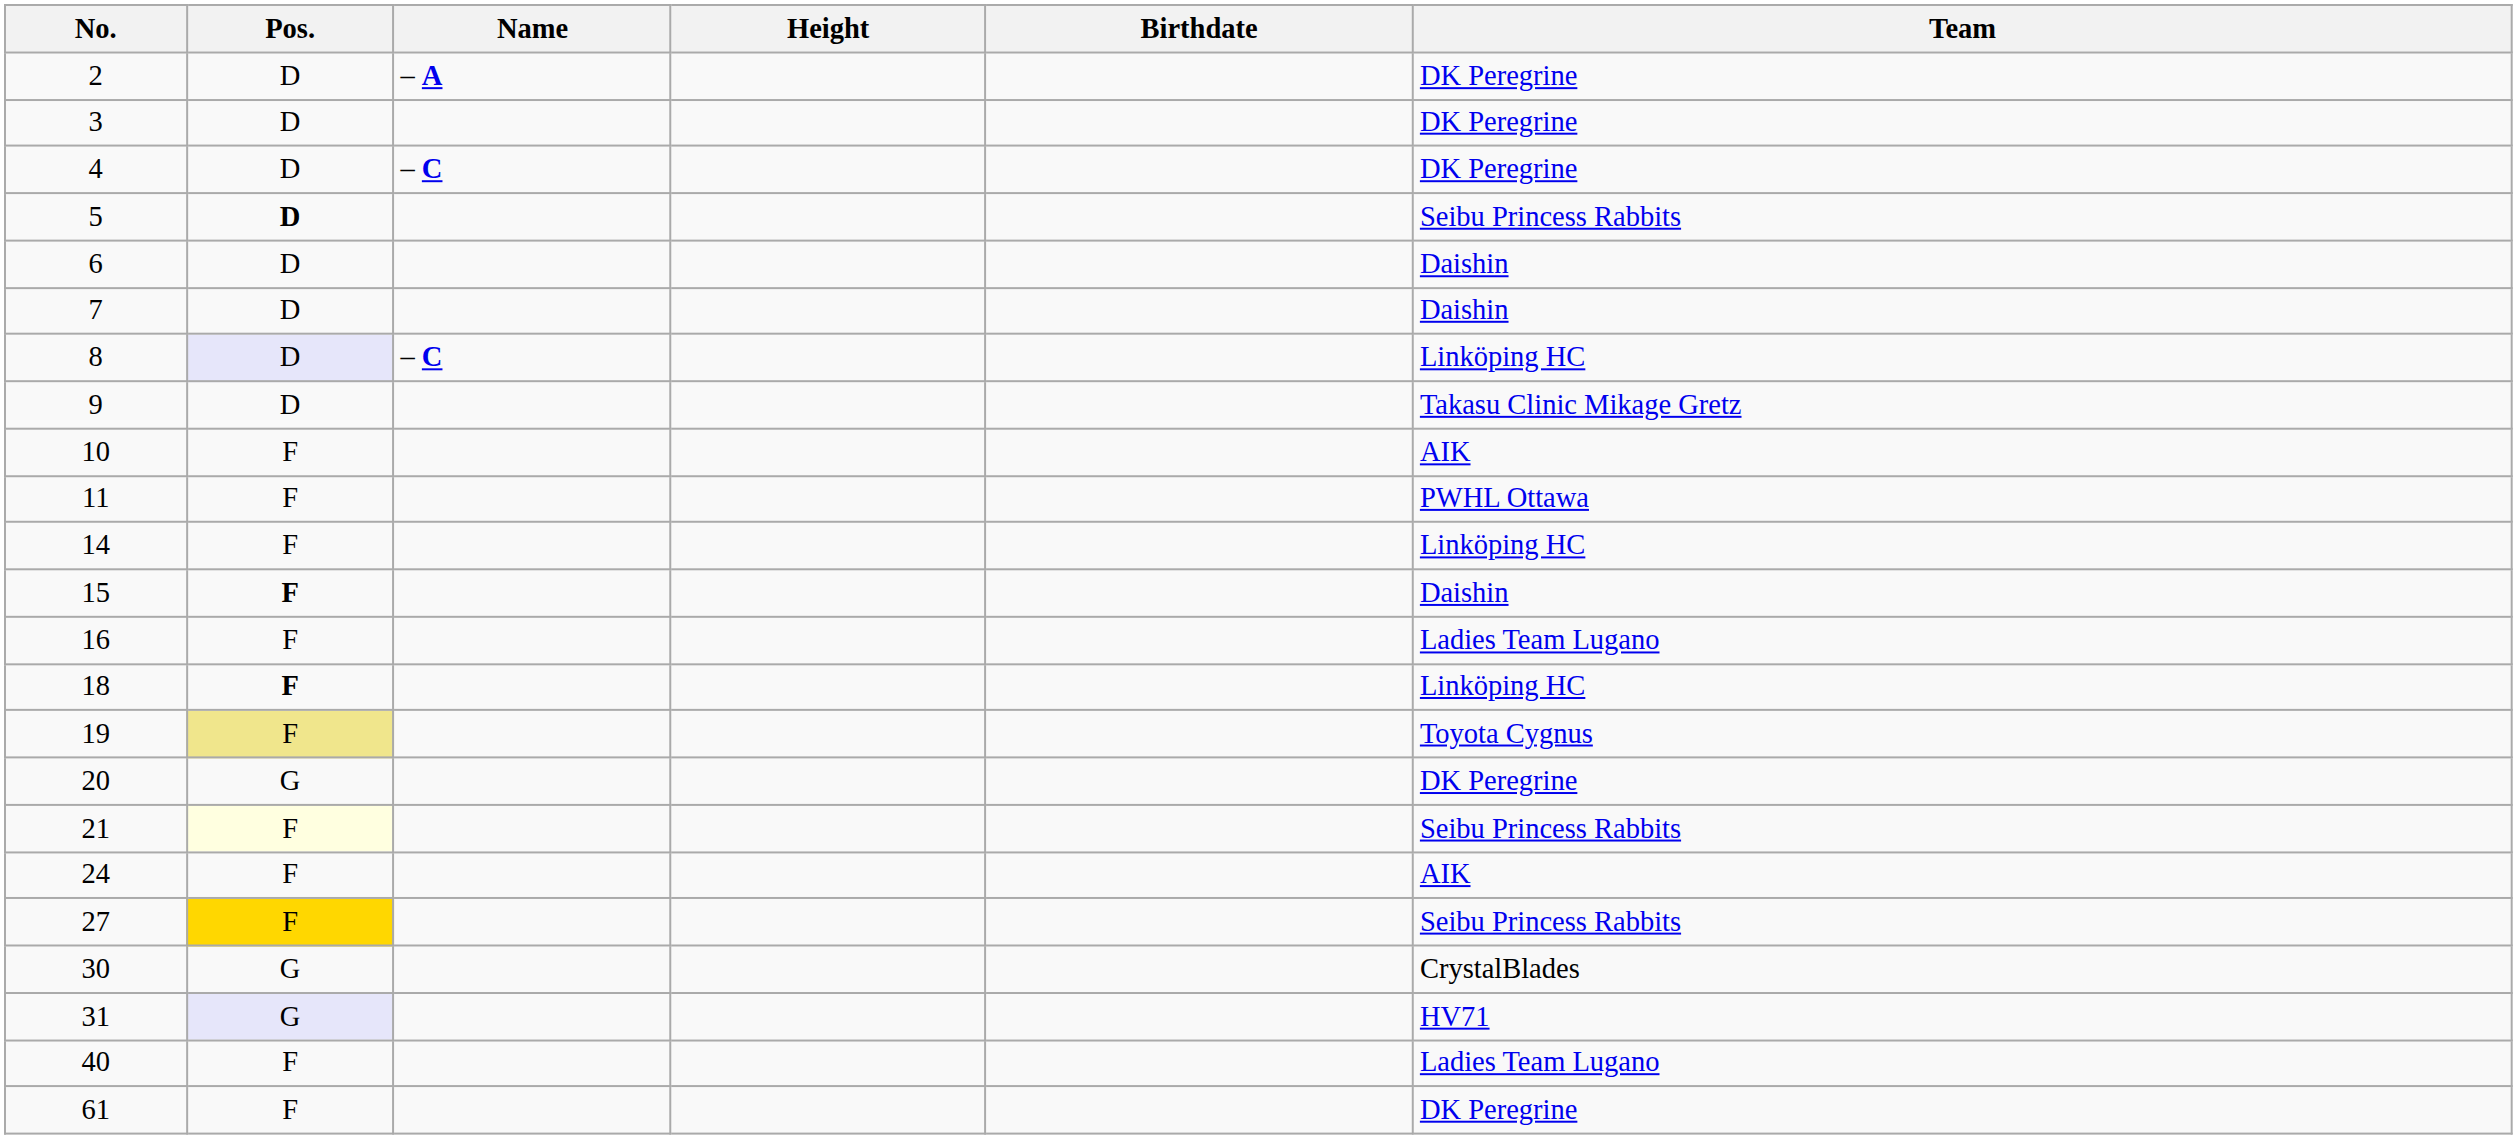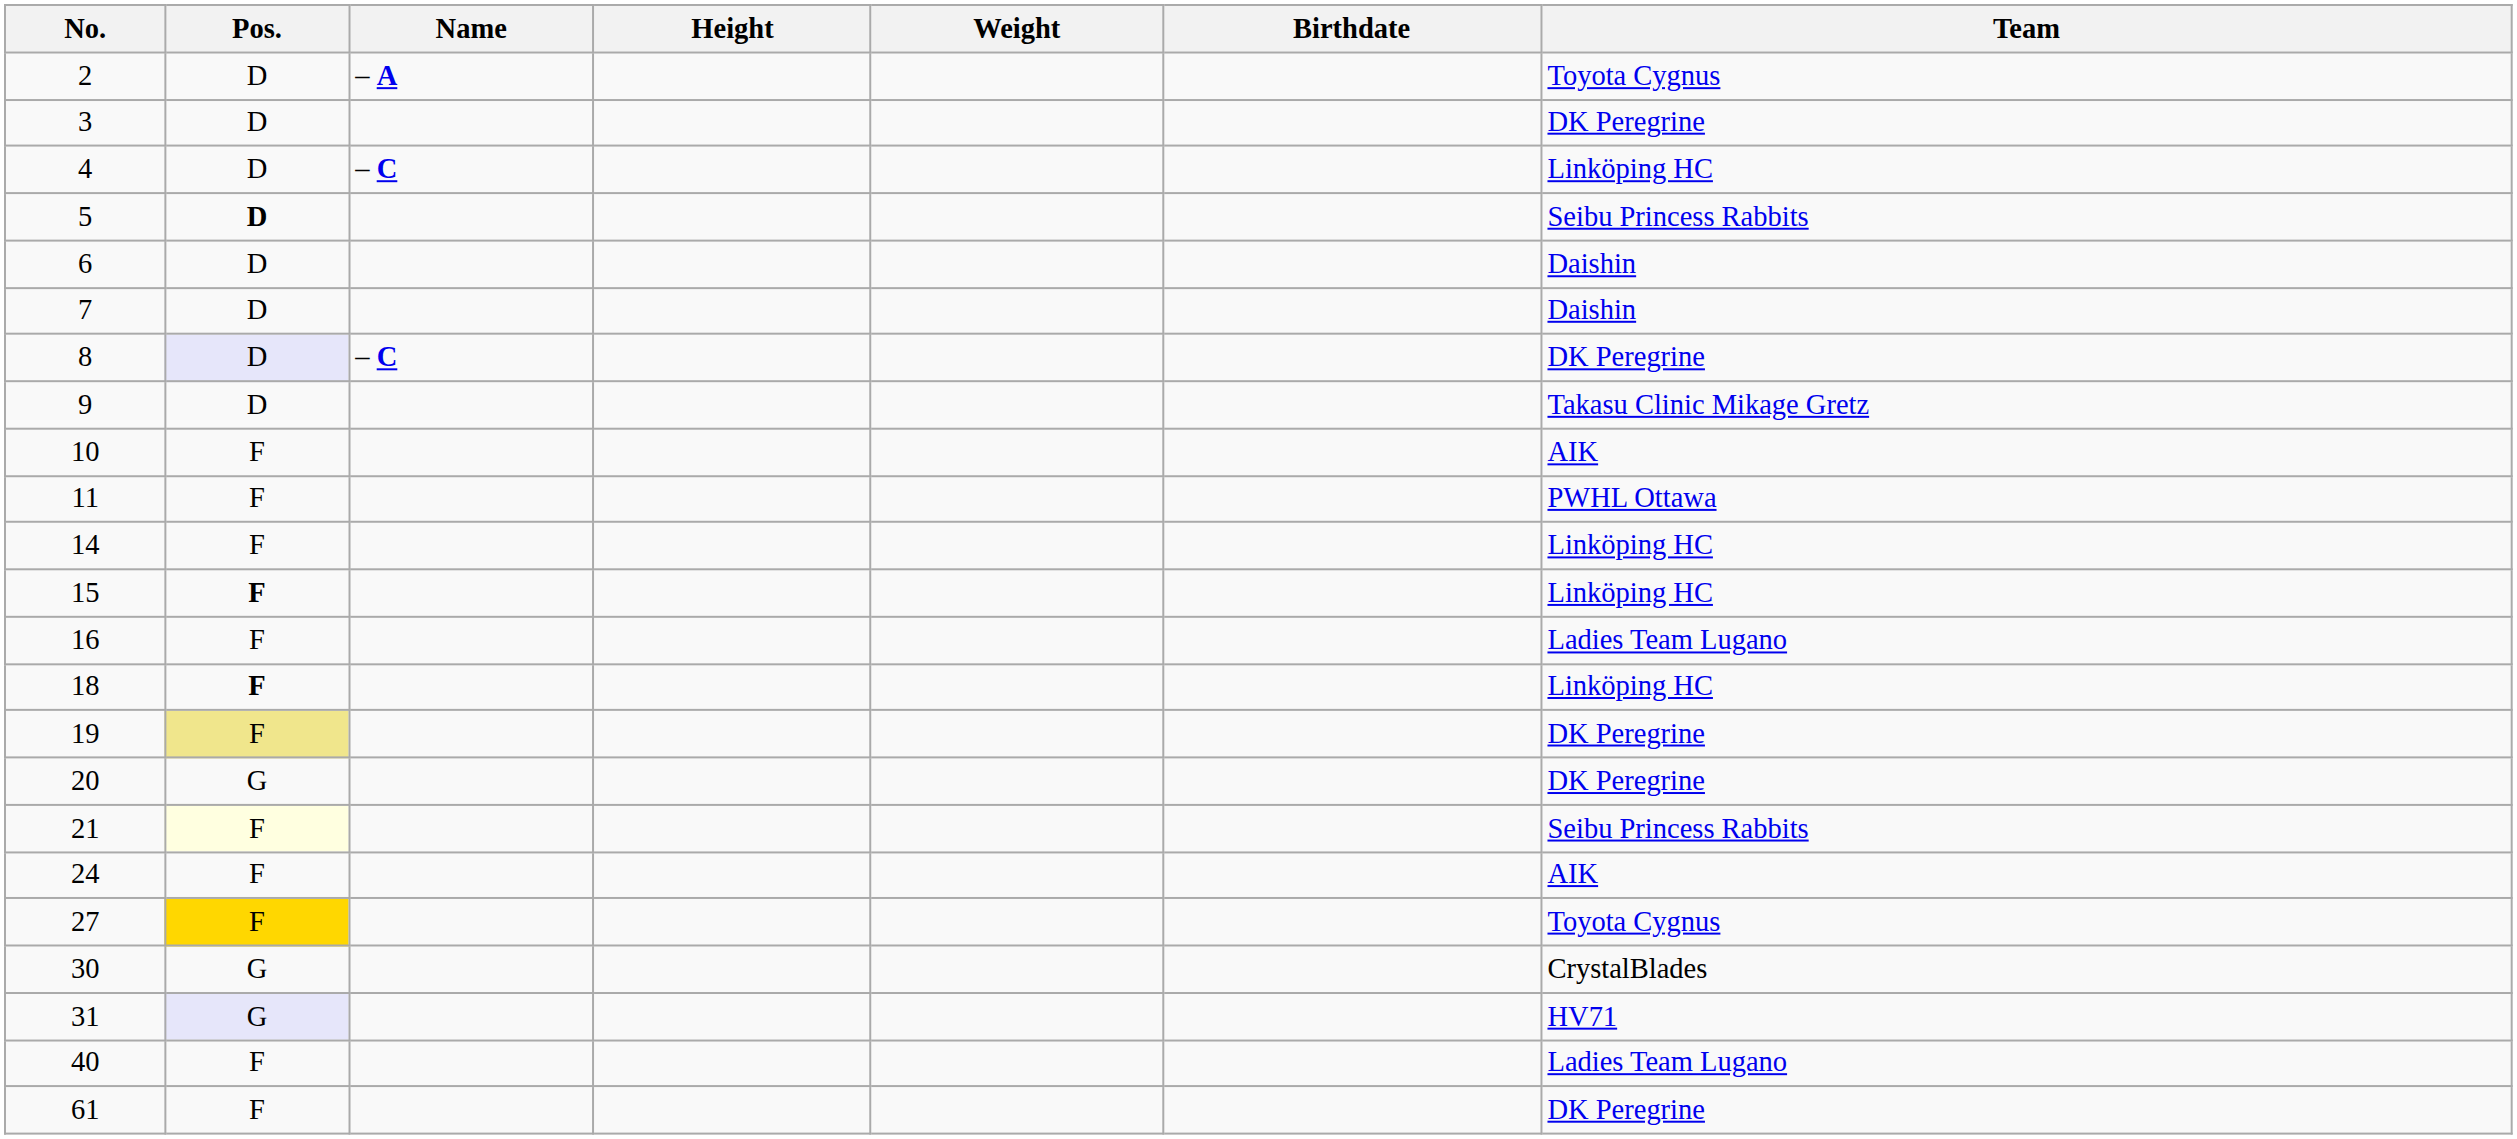 <table class="wikitable sortable" width="80%" style="font-size: 90%; text-align: center;">
 <tr>
 <th>No.</th>
 <th>Pos.</th>
 <th>Name</th>
 <th>Height</th>
+<th>Weight</th>
 <th>Birthdate</th>
 <th>Team</th>
 </tr>
 <tr>
 <td>2</td>
 <td>D</td>
 <td align="left"> – <a href='#'><strong>A</strong></a></td>
 <td></td>
 <td></td>
-<td align="left"> <a href='#'>DK Peregrine</a></td>
+<td></td>
+<td style="text-align:left;"> <a href='#'>Toyota Cygnus</a></td>
 </tr>
 <tr>
 <td>3</td>
 <td>D</td>
 <td align="left"></td>
+<td></td>
 <td></td>
 <td></td>
 <td align="left"> <a href='#'>DK Peregrine</a></td>
 </tr>
 <tr>
 <td>4</td>
 <td>D</td>
 <td align="left"> – <a href='#'><strong>C</strong></a></td>
 <td></td>
 <td></td>
-<td align="left"> <a href='#'>DK Peregrine</a></td>
+<td></td>
+<td align="left"> <a href='#'>Linköping HC</a></td>
 </tr>
 <tr>
 <td>5</td>
 <td><strong>D</strong></td>
 <td align="left"></td>
+<td></td>
 <td></td>
 <td></td>
 <td align="left"> <a href='#'>Seibu Princess Rabbits</a></td>
 </tr>
 <tr>
 <td>6</td>
 <td>D</td>
 <td align="left"></td>
 <td></td>
 <td></td>
+<td></td>
 <td align="left"> <a href='#'>Daishin</a></td>
 </tr>
 <tr>
 <td>7</td>
 <td>D</td>
 <td align="left"></td>
+<td></td>
 <td></td>
 <td></td>
 <td align="left"> <a href='#'>Daishin</a></td>
 </tr>
 <tr>
 <td>8</td>
 <td style="background: lavender;">D</td>
 <td align="left"> – <a href='#'><strong>C</strong></a></td>
 <td></td>
 <td></td>
-<td align="left"> <a href='#'>Linköping HC</a></td>
+<td></td>
+<td align="left"> <a href='#'>DK Peregrine</a></td>
 </tr>
 <tr>
 <td>9</td>
 <td>D</td>
 <td align="left"></td>
+<td></td>
 <td></td>
 <td></td>
 <td align="left"> <a href='#'>Takasu Clinic Mikage Gretz</a></td>
 </tr>
 <tr>
 <td>10</td>
 <td>F</td>
 <td align="left"></td>
 <td></td>
 <td></td>
+<td></td>
 <td align="left"> <a href='#'>AIK</a></td>
 </tr>
 <tr>
 <td>11</td>
 <td>F</td>
 <td align="left"></td>
+<td></td>
 <td></td>
 <td></td>
 <td align="left"> <a href='#'>PWHL Ottawa</a></td>
 </tr>
 <tr>
 <td>14</td>
 <td>F</td>
 <td align="left"></td>
 <td></td>
 <td></td>
+<td></td>
 <td align="left"> <a href='#'>Linköping HC</a></td>
 </tr>
 <tr>
 <td>15</td>
 <td><strong>F</strong></td>
 <td align="left"></td>
 <td></td>
 <td></td>
-<td align="left"> <a href='#'>Daishin</a></td>
+<td></td>
+<td align="left"> <a href='#'>Linköping HC</a></td>
 </tr>
 <tr>
 <td>16</td>
 <td>F</td>
 <td align="left"></td>
+<td></td>
 <td></td>
 <td></td>
 <td align="left"> <a href='#'>Ladies Team Lugano</a></td>
 </tr>
 <tr>
 <td>18</td>
 <td><strong>F</strong></td>
 <td align="left"></td>
 <td></td>
 <td></td>
+<td></td>
 <td align="left"> <a href='#'>Linköping HC</a></td>
 </tr>
 <tr>
 <td>19</td>
 <td style="background: khaki;">F</td>
 <td align="left"></td>
 <td></td>
 <td></td>
-<td style="text-align:left;"> <a href='#'>Toyota Cygnus</a></td>
+<td></td>
+<td align="left"> <a href='#'>DK Peregrine</a></td>
 </tr>
 <tr>
 <td>20</td>
 <td>G</td>
 <td align="left"></td>
+<td></td>
 <td></td>
 <td></td>
 <td align="left"> <a href='#'>DK Peregrine</a></td>
 </tr>
 <tr>
 <td>21</td>
 <td style="background: lightyellow;">F</td>
 <td align="left"></td>
 <td></td>
 <td></td>
+<td></td>
 <td align="left"> <a href='#'>Seibu Princess Rabbits</a></td>
 </tr>
 <tr>
 <td>24</td>
 <td>F</td>
 <td align="left"></td>
+<td></td>
 <td></td>
 <td></td>
 <td align="left"> <a href='#'>AIK</a></td>
 </tr>
 <tr>
 <td>27</td>
 <td style="background: gold;">F</td>
 <td align="left"></td>
 <td></td>
 <td></td>
-<td align="left"> <a href='#'>Seibu Princess Rabbits</a></td>
+<td></td>
+<td align="left"> <a href='#'>Toyota Cygnus</a></td>
 </tr>
 <tr>
 <td>30</td>
 <td>G</td>
 <td align="left"></td>
+<td></td>
 <td></td>
 <td></td>
 <td align="left"> CrystalBlades</td>
 </tr>
 <tr>
 <td>31</td>
 <td style="background: lavender;">G</td>
 <td align="left"></td>
 <td></td>
 <td></td>
+<td></td>
 <td align="left"> <a href='#'>HV71</a></td>
 </tr>
 <tr>
 <td>40</td>
 <td>F</td>
 <td align="left"></td>
+<td></td>
 <td></td>
 <td></td>
 <td align="left"> <a href='#'>Ladies Team Lugano</a></td>
 </tr>
 <tr>
 <td>61</td>
 <td>F</td>
 <td align="left"></td>
 <td></td>
 <td></td>
+<td></td>
 <td align="left"> <a href='#'>DK Peregrine</a></td>
 </tr>
 </table>
